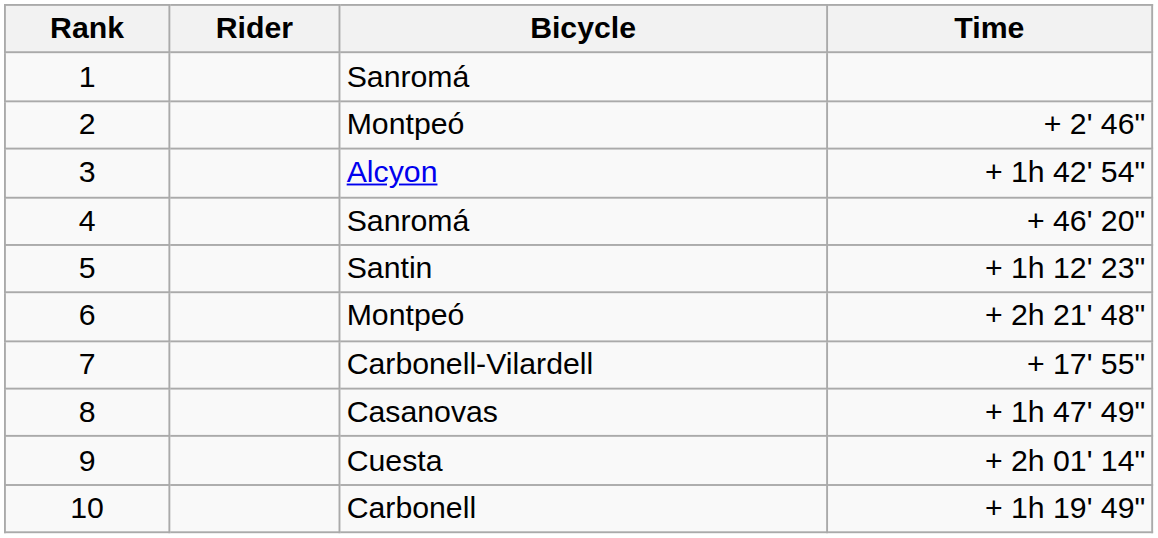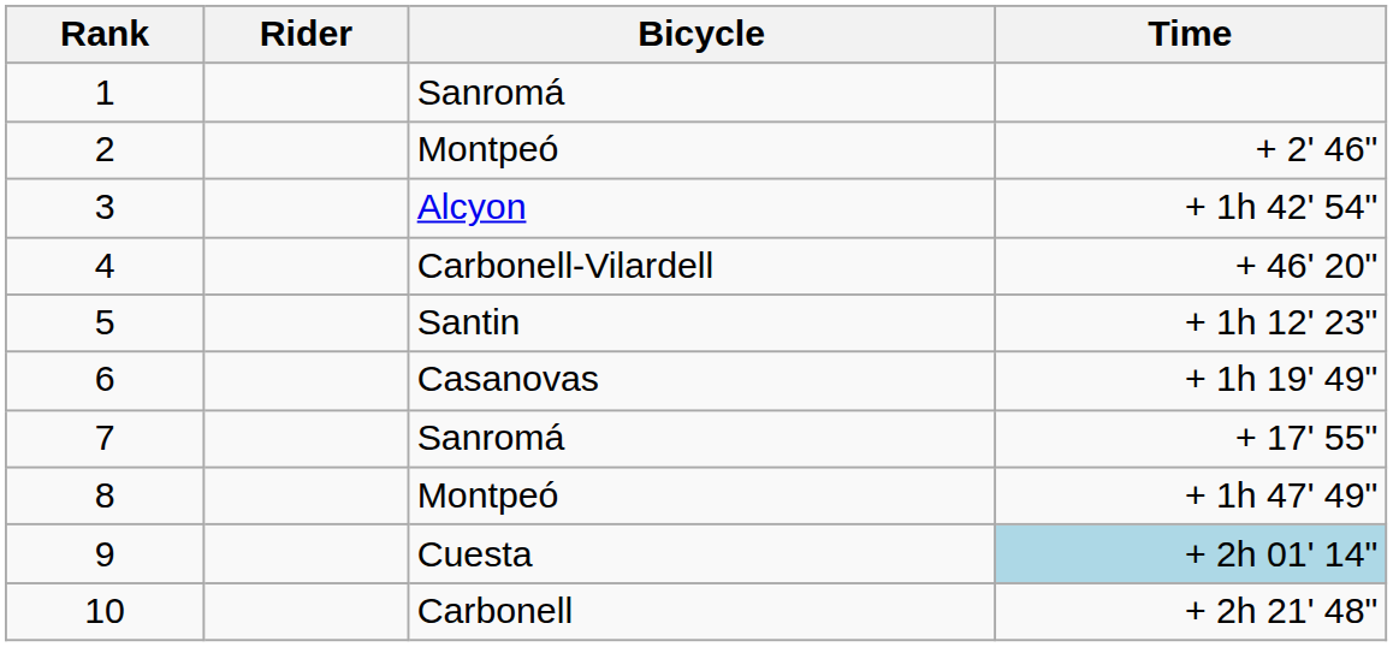 <table class="wikitable" style="width:38em; margin-bottom:0;">
 <tr>
 <th scope="col">Rank</th>
 <th scope="col">Rider</th>
 <th scope="col">Bicycle</th>
 <th scope="col">Time</th>
 </tr>
 <tr>
 <td style="text-align:center;">1</td>
 <td></td>
 <td>Sanromá</td>
 <td style="text-align:right;"></td>
 </tr>
 <tr>
 <td style="text-align:center;">2</td>
 <td></td>
 <td>Montpeó</td>
 <td style="text-align:right;">+ 2' 46"</td>
 </tr>
 <tr>
 <td style="text-align:center;">3</td>
 <td></td>
 <td><a href='#'>Alcyon</a></td>
 <td style="text-align:right;">+ 1h 42' 54"</td>
 </tr>
 <tr>
 <td style="text-align:center;">4</td>
 <td></td>
-<td>Sanromá</td>
+<td>Carbonell-Vilardell</td>
 <td style="text-align:right;">+ 46' 20"</td>
 </tr>
 <tr>
 <td style="text-align:center;">5</td>
 <td></td>
 <td>Santin</td>
 <td style="text-align:right;">+ 1h 12' 23"</td>
 </tr>
 <tr>
 <td style="text-align:center;">6</td>
 <td></td>
-<td>Montpeó</td>
-<td style="text-align:right;">+ 2h 21' 48"</td>
+<td>Casanovas</td>
+<td style="text-align:right;">+ 1h 19' 49"</td>
 </tr>
 <tr>
 <td style="text-align:center;">7</td>
 <td></td>
-<td>Carbonell-Vilardell</td>
+<td>Sanromá</td>
 <td style="text-align:right;">+ 17' 55"</td>
 </tr>
 <tr>
 <td style="text-align:center;">8</td>
 <td></td>
-<td>Casanovas</td>
+<td>Montpeó</td>
 <td style="text-align:right;">+ 1h 47' 49"</td>
 </tr>
 <tr>
 <td style="text-align:center;">9</td>
 <td></td>
 <td>Cuesta</td>
-<td style="text-align:right;">+ 2h 01' 14"</td>
+<td style="background: lightblue; text-align:right;">+ 2h 01' 14"</td>
 </tr>
 <tr>
 <td style="text-align:center;">10</td>
 <td></td>
 <td>Carbonell</td>
-<td style="text-align:right;">+ 1h 19' 49"</td>
+<td style="text-align:right;">+ 2h 21' 48"</td>
 </tr>
 </table>
